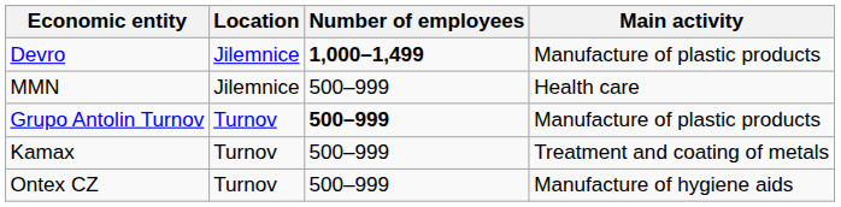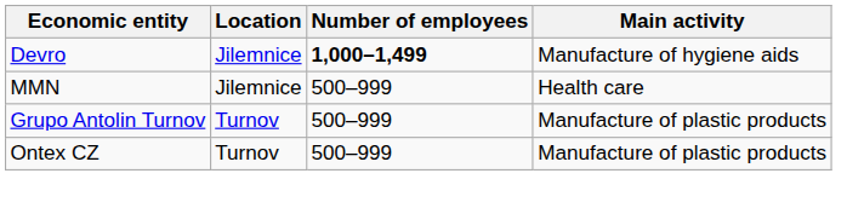 <table class="wikitable sortable">
 <tr>
 <th>Economic entity</th>
 <th>Location</th>
 <th>Number of employees</th>
 <th>Main activity</th>
 </tr>
 <tr>
 <td><a href='#'>Devro</a></td>
 <td><a href='#'>Jilemnice</a></td>
 <td><strong>1,000–1,499</strong></td>
-<td>Manufacture of plastic products</td>
+<td>Manufacture of hygiene aids</td>
 </tr>
 <tr>
 <td>MMN</td>
 <td>Jilemnice</td>
 <td>500–999</td>
 <td>Health care</td>
 </tr>
 <tr>
 <td><a href='#'>Grupo Antolin Turnov</a></td>
 <td><a href='#'>Turnov</a></td>
-<td><strong>500–999</strong></td>
+<td>500–999</td>
 <td>Manufacture of plastic products</td>
-</tr>
-<tr>
-<td>Kamax</td>
-<td>Turnov</td>
-<td>500–999</td>
-<td>Treatment and coating of metals</td>
 </tr>
 <tr>
 <td>Ontex CZ</td>
 <td>Turnov</td>
 <td>500–999</td>
-<td>Manufacture of hygiene aids</td>
+<td>Manufacture of plastic products</td>
 </tr>
 </table>
